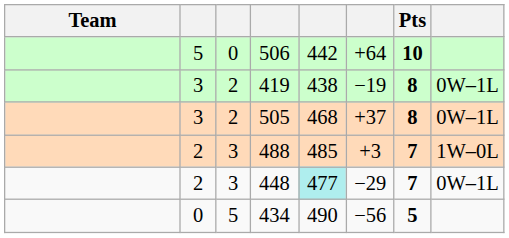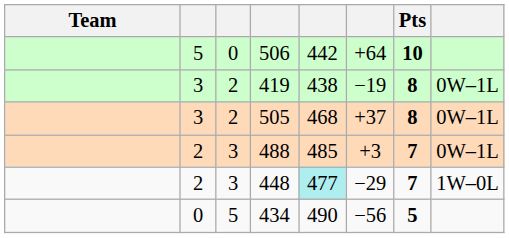 <table class="wikitable" style="text-align:center;">
 <tr>
 <th width=130>Team</th>
 <th width=20></th>
 <th width=20></th>
 <th width=30></th>
 <th width=30></th>
 <th width=30></th>
 <th width=20>Pts</th>
 <th width=50></th>
 </tr>
 <tr bgcolor="#ccffcc">
 <td align=left></td>
 <td>5</td>
 <td>0</td>
 <td>506</td>
 <td>442</td>
 <td>+64</td>
 <td><strong>10</strong></td>
 <td></td>
 </tr>
 <tr bgcolor="#ccffcc">
 <td align=left></td>
 <td>3</td>
 <td>2</td>
 <td>419</td>
 <td>438</td>
 <td>−19</td>
 <td><strong>8</strong></td>
 <td>0W–1L</td>
 </tr>
 <tr bgcolor="#ffdab9">
 <td align=left></td>
 <td>3</td>
 <td>2</td>
 <td>505</td>
 <td>468</td>
 <td>+37</td>
 <td><strong>8</strong></td>
 <td>0W–1L</td>
 </tr>
 <tr bgcolor="#ffdab9">
 <td align=left></td>
 <td>2</td>
 <td>3</td>
 <td>488</td>
 <td>485</td>
 <td>+3</td>
 <td><strong>7</strong></td>
-<td>1W–0L</td>
+<td>0W–1L</td>
 </tr>
 <tr>
 <td align=left></td>
 <td>2</td>
 <td>3</td>
 <td>448</td>
 <td style="background: paleturquoise;">477</td>
 <td>−29</td>
 <td><strong>7</strong></td>
-<td>0W–1L</td>
+<td>1W–0L</td>
 </tr>
 <tr>
 <td align=left></td>
 <td>0</td>
 <td>5</td>
 <td>434</td>
 <td>490</td>
 <td>−56</td>
 <td><strong>5</strong></td>
 <td></td>
 </tr>
 </table>
